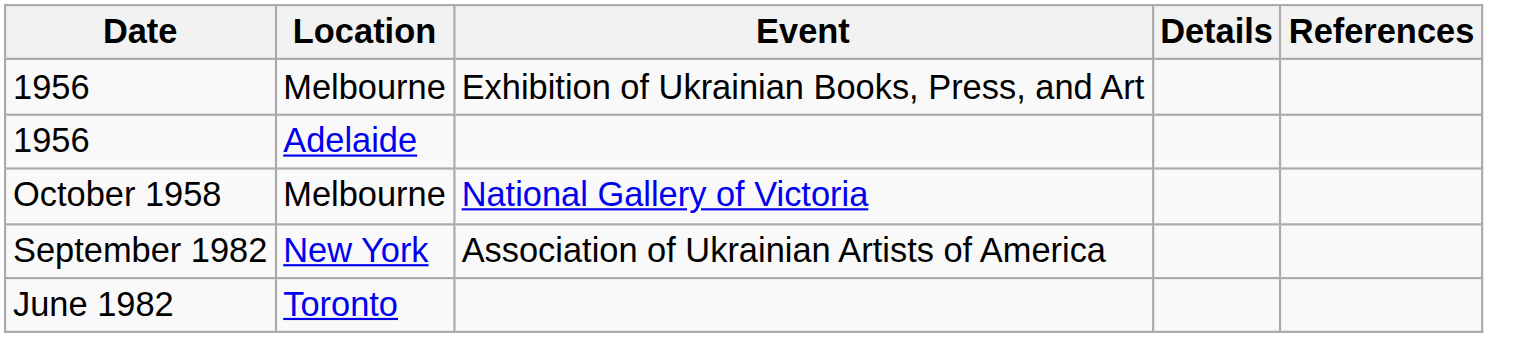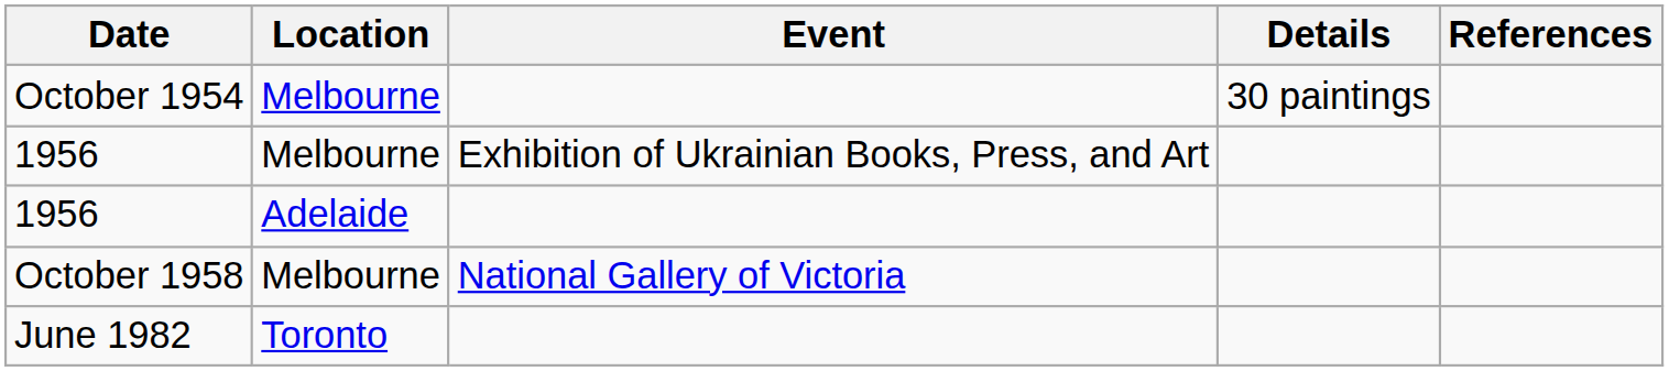 <table class="wikitable">
 <tr>
 <th>Date</th>
 <th>Location</th>
 <th>Event</th>
 <th>Details</th>
 <th>References</th>
+</tr>
+<tr>
+<td>October 1954</td>
+<td><a href='#'>Melbourne</a></td>
+<td></td>
+<td>30 paintings</td>
+<td></td>
 </tr>
 <tr>
 <td>1956</td>
 <td>Melbourne</td>
 <td>Exhibition of Ukrainian Books, Press, and Art</td>
 <td></td>
 <td></td>
 </tr>
 <tr>
 <td>1956</td>
 <td><a href='#'>Adelaide</a></td>
 <td></td>
 <td></td>
 <td></td>
 </tr>
 <tr>
 <td>October 1958</td>
 <td>Melbourne</td>
 <td><a href='#'>National Gallery of Victoria</a></td>
 <td></td>
 <td></td>
 </tr>
 <tr>
-<td>September 1982</td>
-<td><a href='#'>New York</a></td>
-<td>Association of Ukrainian Artists of America</td>
-<td></td>
-<td></td>
-</tr>
-<tr>
 <td>June 1982</td>
 <td><a href='#'>Toronto</a></td>
 <td></td>
 <td></td>
 <td></td>
 </tr>
 </table>
